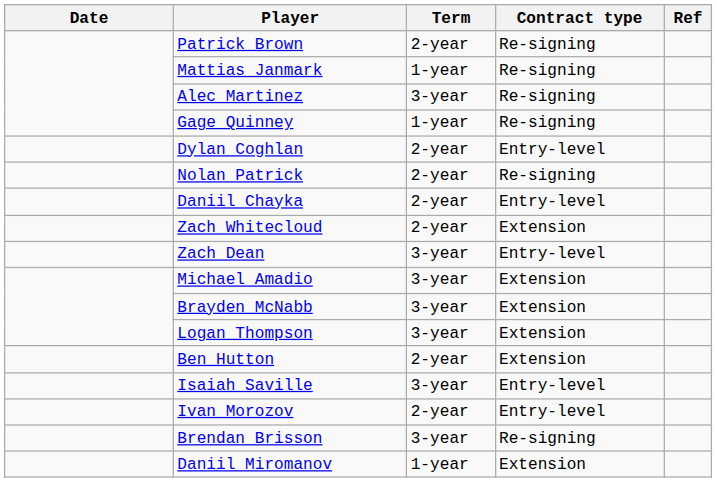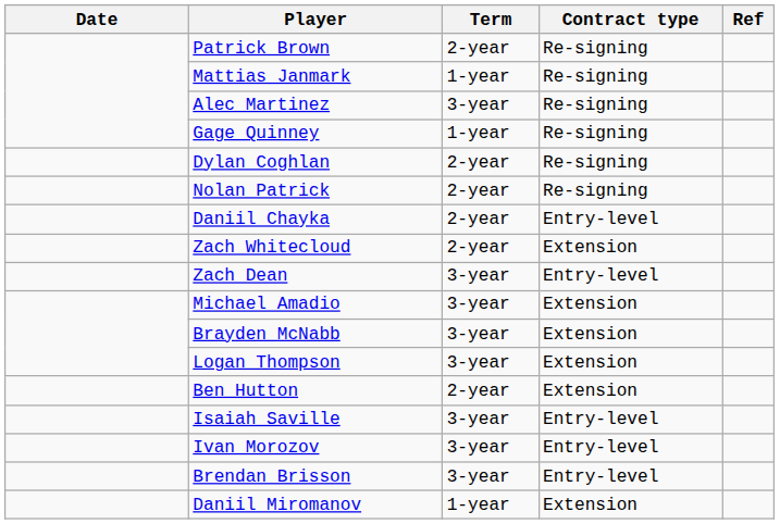 <table class="wikitable">
 <tr style="background:#dddddd">
 <th style="width: 10em;">Date</th>
 <th style="width: 14em;">Player</th>
 <th style="width: 5em;">Term</th>
 <th style="width: 10em;">Contract type</th>
 <th style="width: 2.5em;">Ref</th>
 </tr>
 <tr>
 <td rowspan=4></td>
 <td><a href='#'>Patrick Brown</a></td>
 <td>2-year</td>
 <td>Re-signing</td>
 <td></td>
 </tr>
 <tr>
 <td><a href='#'>Mattias Janmark</a></td>
 <td>1-year</td>
 <td>Re-signing</td>
 <td></td>
 </tr>
 <tr>
 <td><a href='#'>Alec Martinez</a></td>
 <td>3-year</td>
 <td>Re-signing</td>
 <td></td>
 </tr>
 <tr>
 <td><a href='#'>Gage Quinney</a></td>
 <td>1-year</td>
 <td>Re-signing</td>
 <td></td>
 </tr>
 <tr>
 <td></td>
 <td><a href='#'>Dylan Coghlan</a></td>
 <td>2-year</td>
-<td>Entry-level</td>
+<td>Re-signing</td>
 <td></td>
 </tr>
 <tr>
 <td></td>
 <td><a href='#'>Nolan Patrick</a></td>
 <td>2-year</td>
 <td>Re-signing</td>
 <td></td>
 </tr>
 <tr>
 <td></td>
 <td><a href='#'>Daniil Chayka</a></td>
 <td>2-year</td>
 <td>Entry-level</td>
 <td></td>
 </tr>
 <tr>
 <td></td>
 <td><a href='#'>Zach Whitecloud</a></td>
 <td>2-year</td>
 <td>Extension</td>
 <td></td>
 </tr>
 <tr>
 <td></td>
 <td><a href='#'>Zach Dean</a></td>
 <td>3-year</td>
 <td>Entry-level</td>
 <td></td>
 </tr>
 <tr>
 <td rowspan=3></td>
 <td><a href='#'>Michael Amadio</a></td>
 <td>3-year</td>
 <td>Extension</td>
 <td></td>
 </tr>
 <tr>
 <td><a href='#'>Brayden McNabb</a></td>
 <td>3-year</td>
 <td>Extension</td>
 <td></td>
 </tr>
 <tr>
 <td><a href='#'>Logan Thompson</a></td>
 <td>3-year</td>
 <td>Extension</td>
 <td></td>
 </tr>
 <tr>
 <td></td>
 <td><a href='#'>Ben Hutton</a></td>
 <td>2-year</td>
 <td>Extension</td>
 <td></td>
 </tr>
 <tr>
 <td></td>
 <td><a href='#'>Isaiah Saville</a></td>
 <td>3-year</td>
 <td>Entry-level</td>
 <td></td>
 </tr>
 <tr>
 <td></td>
 <td><a href='#'>Ivan Morozov</a></td>
-<td>2-year</td>
+<td>3-year</td>
 <td>Entry-level</td>
 <td></td>
 </tr>
 <tr>
 <td></td>
 <td><a href='#'>Brendan Brisson</a></td>
 <td>3-year</td>
-<td>Re-signing</td>
+<td>Entry-level</td>
 <td></td>
 </tr>
 <tr>
 <td></td>
 <td><a href='#'>Daniil Miromanov</a></td>
 <td>1-year</td>
 <td>Extension</td>
 <td></td>
 </tr>
 </table>
